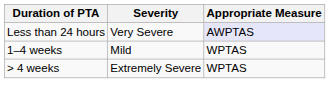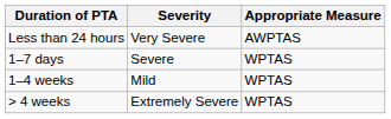 <table class="wikitable sortable">
 <tr>
 <th>Duration of PTA</th>
 <th>Severity</th>
 <th>Appropriate Measure</th>
 </tr>
 <tr>
 <td>Less than 24 hours</td>
 <td>Very Severe</td>
-<td style="background: lavender;">AWPTAS</td>
+<td>AWPTAS</td>
+</tr>
+<tr>
+<td>1–7 days</td>
+<td>Severe</td>
+<td>WPTAS</td>
 </tr>
 <tr>
 <td>1–4 weeks</td>
 <td>Mild</td>
 <td>WPTAS</td>
 </tr>
 <tr>
 <td>> 4 weeks</td>
 <td>Extremely Severe</td>
 <td>WPTAS</td>
 </tr>
 </table>
